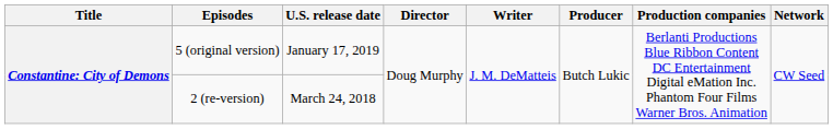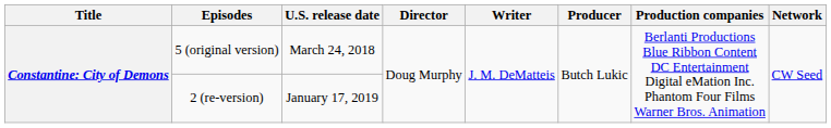 <table class="wikitable plainrowheaders" style="text-align:center;">
 <tr>
 <th>Title</th>
 <th>Episodes</th>
 <th>U.S. release date</th>
 <th>Director</th>
 <th>Writer</th>
 <th>Producer</th>
 <th>Production companies</th>
 <th>Network</th>
 </tr>
 <tr>
 <th rowspan="2" scope="row" style="text-align:left"><em><a href='#'>Constantine: City of Demons</a></em></th>
 <td>5 (original version)</td>
-<td>January 17, 2019</td>
+<td>March 24, 2018</td>
 <td rowspan="2">Doug Murphy</td>
 <td rowspan="2"><a href='#'>J. M. DeMatteis</a></td>
 <td rowspan="2">Butch Lukic</td>
 <td rowspan="2"><a href='#'>Berlanti Productions</a><br><a href='#'>Blue Ribbon Content</a><br><a href='#'>DC Entertainment</a><br>Digital eMation Inc.<br>Phantom Four Films<br><a href='#'>Warner Bros. Animation</a></td>
 <td rowspan="2"><a href='#'>CW Seed</a></td>
 </tr>
 <tr>
 <td>2 (re-version)</td>
-<td>March 24, 2018</td>
+<td>January 17, 2019</td>
 </tr>
 </table>
